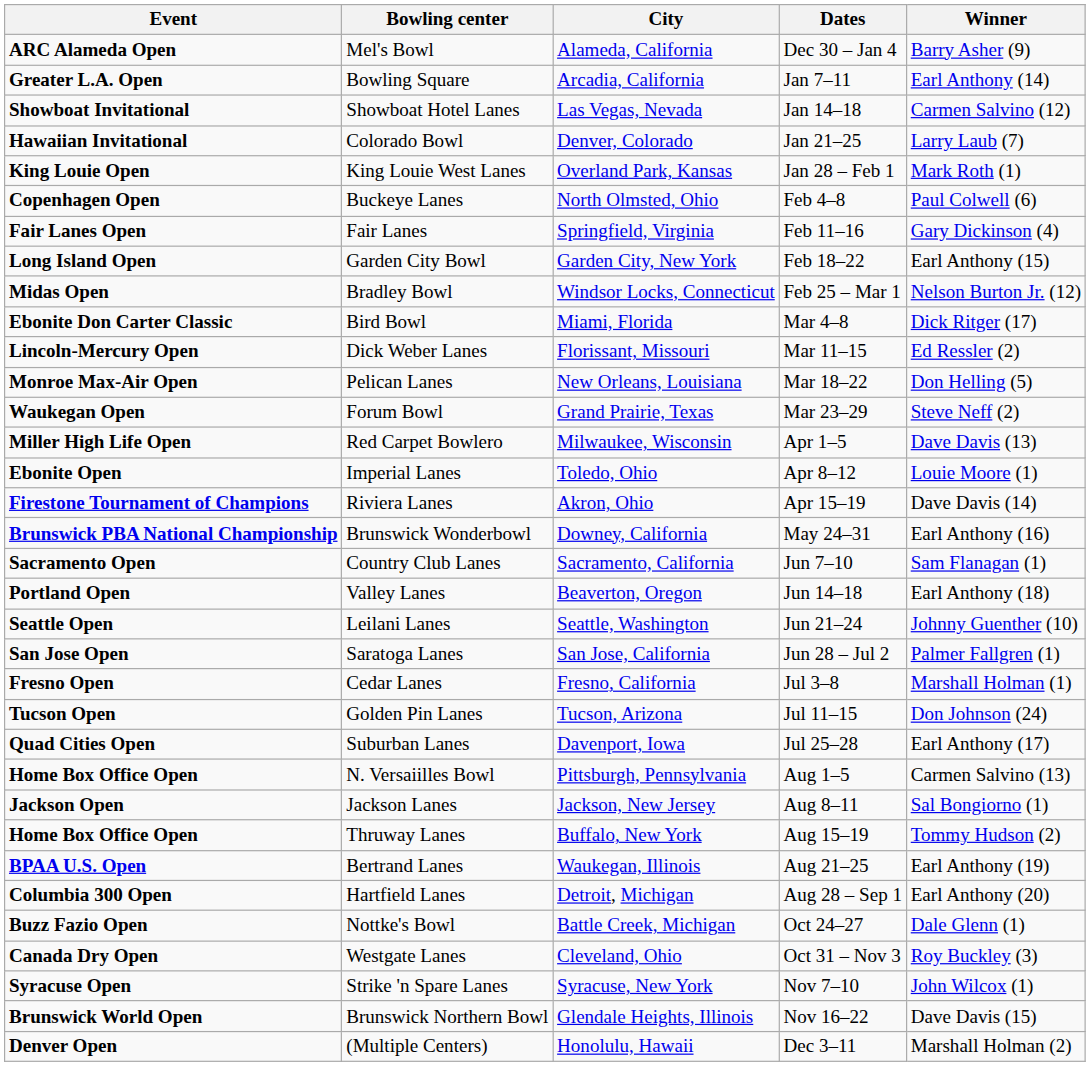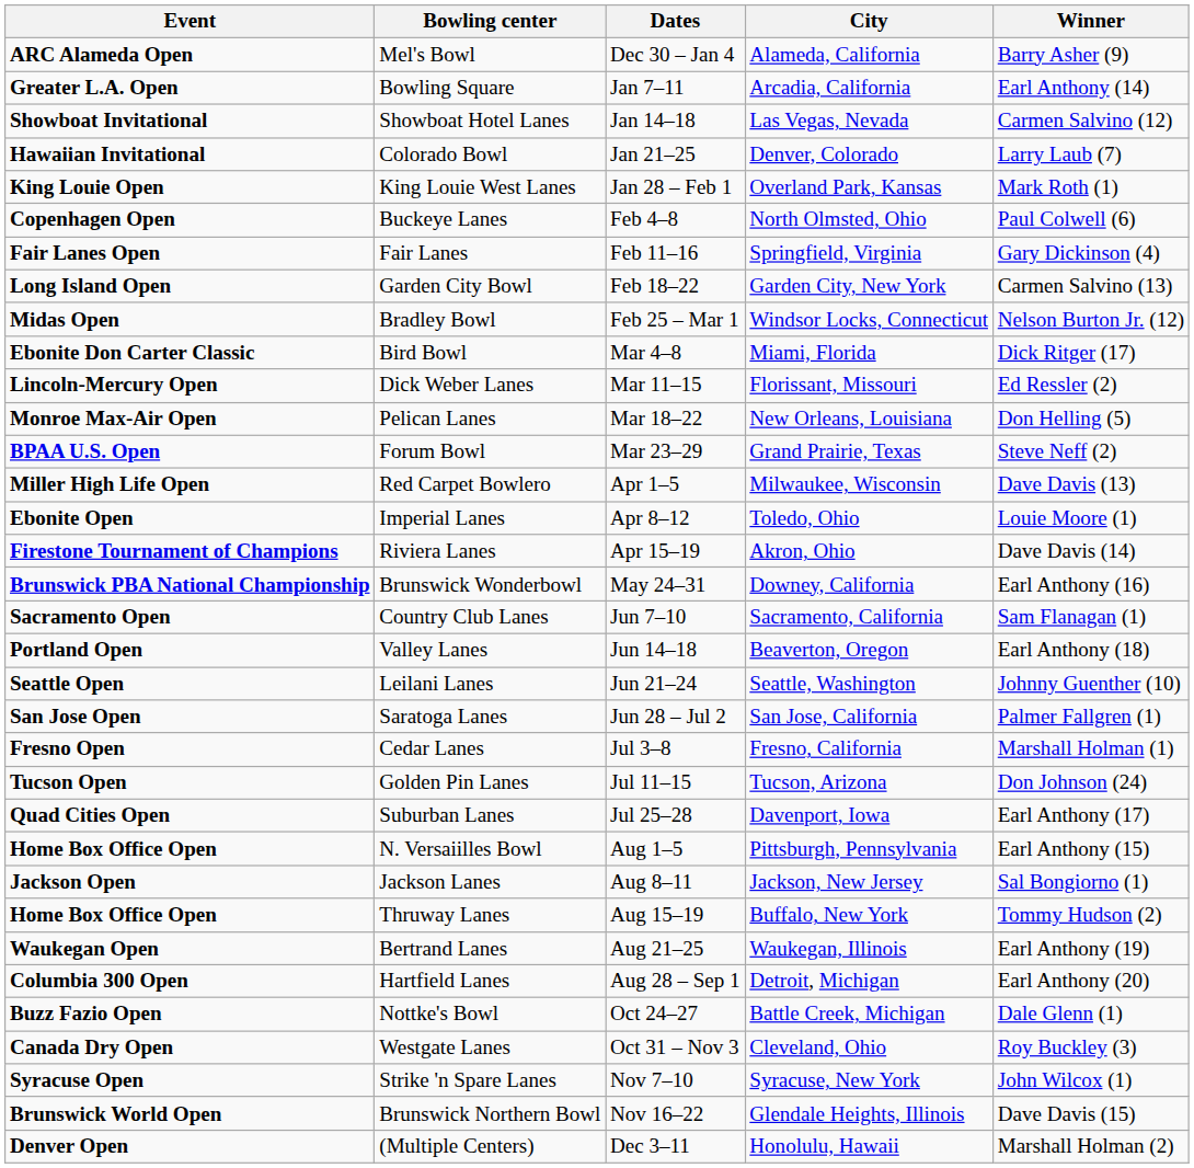 <table class="wikitable">
 <tr>
 <th>Event</th>
 <th>Bowling center</th>
+<th>Dates</th>
 <th>City</th>
-<th>Dates</th>
 <th>Winner</th>
 </tr>
 <tr>
 <td><strong>ARC Alameda Open</strong></td>
 <td>Mel's Bowl</td>
+<td>Dec 30 – Jan 4</td>
 <td><a href='#'>Alameda, California</a></td>
-<td>Dec 30 – Jan 4</td>
 <td><a href='#'>Barry Asher</a> (9)</td>
 </tr>
 <tr>
 <td><strong>Greater L.A. Open</strong></td>
 <td>Bowling Square</td>
+<td>Jan 7–11</td>
 <td><a href='#'>Arcadia, California</a></td>
-<td>Jan 7–11</td>
 <td><a href='#'>Earl Anthony</a> (14)</td>
 </tr>
 <tr>
 <td><strong>Showboat Invitational</strong></td>
 <td>Showboat Hotel Lanes</td>
+<td>Jan 14–18</td>
 <td><a href='#'>Las Vegas, Nevada</a></td>
-<td>Jan 14–18</td>
 <td><a href='#'>Carmen Salvino</a> (12)</td>
 </tr>
 <tr>
 <td><strong>Hawaiian Invitational</strong></td>
 <td>Colorado Bowl</td>
+<td>Jan 21–25</td>
 <td><a href='#'>Denver, Colorado</a></td>
-<td>Jan 21–25</td>
 <td><a href='#'>Larry Laub</a> (7)</td>
 </tr>
 <tr>
 <td><strong>King Louie Open</strong></td>
 <td>King Louie West Lanes</td>
+<td>Jan 28 – Feb 1</td>
 <td><a href='#'>Overland Park, Kansas</a></td>
-<td>Jan 28 – Feb 1</td>
 <td><a href='#'>Mark Roth</a> (1)</td>
 </tr>
 <tr>
 <td><strong>Copenhagen Open</strong></td>
 <td>Buckeye Lanes</td>
+<td>Feb 4–8</td>
 <td><a href='#'>North Olmsted, Ohio</a></td>
-<td>Feb 4–8</td>
 <td><a href='#'>Paul Colwell</a> (6)</td>
 </tr>
 <tr>
 <td><strong>Fair Lanes Open</strong></td>
 <td>Fair Lanes</td>
+<td>Feb 11–16</td>
 <td><a href='#'>Springfield, Virginia</a></td>
-<td>Feb 11–16</td>
 <td><a href='#'>Gary Dickinson</a> (4)</td>
 </tr>
 <tr>
 <td><strong>Long Island Open</strong></td>
 <td>Garden City Bowl</td>
+<td>Feb 18–22</td>
 <td><a href='#'>Garden City, New York</a></td>
-<td>Feb 18–22</td>
-<td>Earl Anthony (15)</td>
+<td>Carmen Salvino (13)</td>
 </tr>
 <tr>
 <td><strong>Midas Open</strong></td>
 <td>Bradley Bowl</td>
+<td>Feb 25 – Mar 1</td>
 <td><a href='#'>Windsor Locks, Connecticut</a></td>
-<td>Feb 25 – Mar 1</td>
 <td><a href='#'>Nelson Burton Jr.</a> (12)</td>
 </tr>
 <tr>
 <td><strong>Ebonite Don Carter Classic</strong></td>
 <td>Bird Bowl</td>
+<td>Mar 4–8</td>
 <td><a href='#'>Miami, Florida</a></td>
-<td>Mar 4–8</td>
 <td><a href='#'>Dick Ritger</a> (17)</td>
 </tr>
 <tr>
 <td><strong>Lincoln-Mercury Open</strong></td>
 <td>Dick Weber Lanes</td>
+<td>Mar 11–15</td>
 <td><a href='#'>Florissant, Missouri</a></td>
-<td>Mar 11–15</td>
 <td><a href='#'>Ed Ressler</a> (2)</td>
 </tr>
 <tr>
 <td><strong>Monroe Max-Air Open</strong></td>
 <td>Pelican Lanes</td>
+<td>Mar 18–22</td>
 <td><a href='#'>New Orleans, Louisiana</a></td>
-<td>Mar 18–22</td>
 <td><a href='#'>Don Helling</a> (5)</td>
 </tr>
 <tr>
-<td><strong>Waukegan Open</strong></td>
+<td><strong><a href='#'>BPAA U.S. Open</a></strong></td>
 <td>Forum Bowl</td>
+<td>Mar 23–29</td>
 <td><a href='#'>Grand Prairie, Texas</a></td>
-<td>Mar 23–29</td>
 <td><a href='#'>Steve Neff</a> (2)</td>
 </tr>
 <tr>
 <td><strong>Miller High Life Open</strong></td>
 <td>Red Carpet Bowlero</td>
+<td>Apr 1–5</td>
 <td><a href='#'>Milwaukee, Wisconsin</a></td>
-<td>Apr 1–5</td>
 <td><a href='#'>Dave Davis</a> (13)</td>
 </tr>
 <tr>
 <td><strong>Ebonite Open</strong></td>
 <td>Imperial Lanes</td>
+<td>Apr 8–12</td>
 <td><a href='#'>Toledo, Ohio</a></td>
-<td>Apr 8–12</td>
 <td><a href='#'>Louie Moore</a> (1)</td>
 </tr>
 <tr>
 <td><strong><a href='#'>Firestone Tournament of Champions</a></strong></td>
 <td>Riviera Lanes</td>
+<td>Apr 15–19</td>
 <td><a href='#'>Akron, Ohio</a></td>
-<td>Apr 15–19</td>
 <td>Dave Davis (14)</td>
 </tr>
 <tr>
 <td><strong><a href='#'>Brunswick PBA National Championship</a></strong></td>
 <td>Brunswick Wonderbowl</td>
+<td>May 24–31</td>
 <td><a href='#'>Downey, California</a></td>
-<td>May 24–31</td>
 <td>Earl Anthony (16)</td>
 </tr>
 <tr>
 <td><strong>Sacramento Open</strong></td>
 <td>Country Club Lanes</td>
+<td>Jun 7–10</td>
 <td><a href='#'>Sacramento, California</a></td>
-<td>Jun 7–10</td>
 <td><a href='#'>Sam Flanagan</a> (1)</td>
 </tr>
 <tr>
 <td><strong>Portland Open</strong></td>
 <td>Valley Lanes</td>
+<td>Jun 14–18</td>
 <td><a href='#'>Beaverton, Oregon</a></td>
-<td>Jun 14–18</td>
 <td>Earl Anthony (18)</td>
 </tr>
 <tr>
 <td><strong>Seattle Open</strong></td>
 <td>Leilani Lanes</td>
+<td>Jun 21–24</td>
 <td><a href='#'>Seattle, Washington</a></td>
-<td>Jun 21–24</td>
 <td><a href='#'>Johnny Guenther</a> (10)</td>
 </tr>
 <tr>
 <td><strong>San Jose Open</strong></td>
 <td>Saratoga Lanes</td>
+<td>Jun 28 – Jul 2</td>
 <td><a href='#'>San Jose, California</a></td>
-<td>Jun 28 – Jul 2</td>
 <td><a href='#'>Palmer Fallgren</a> (1)</td>
 </tr>
 <tr>
 <td><strong>Fresno Open</strong></td>
 <td>Cedar Lanes</td>
+<td>Jul 3–8</td>
 <td><a href='#'>Fresno, California</a></td>
-<td>Jul 3–8</td>
 <td><a href='#'>Marshall Holman</a> (1)</td>
 </tr>
 <tr>
 <td><strong>Tucson Open</strong></td>
 <td>Golden Pin Lanes</td>
+<td>Jul 11–15</td>
 <td><a href='#'>Tucson, Arizona</a></td>
-<td>Jul 11–15</td>
 <td><a href='#'>Don Johnson</a> (24)</td>
 </tr>
 <tr>
 <td><strong>Quad Cities Open</strong></td>
 <td>Suburban Lanes</td>
+<td>Jul 25–28</td>
 <td><a href='#'>Davenport, Iowa</a></td>
-<td>Jul 25–28</td>
 <td>Earl Anthony (17)</td>
 </tr>
 <tr>
 <td><strong>Home Box Office Open</strong></td>
 <td>N. Versaiilles Bowl</td>
+<td>Aug 1–5</td>
 <td><a href='#'>Pittsburgh, Pennsylvania</a></td>
-<td>Aug 1–5</td>
-<td>Carmen Salvino (13)</td>
+<td>Earl Anthony (15)</td>
 </tr>
 <tr>
 <td><strong>Jackson Open</strong></td>
 <td>Jackson Lanes</td>
+<td>Aug 8–11</td>
 <td><a href='#'>Jackson, New Jersey</a></td>
-<td>Aug 8–11</td>
 <td><a href='#'>Sal Bongiorno</a> (1)</td>
 </tr>
 <tr>
 <td><strong>Home Box Office Open</strong></td>
 <td>Thruway Lanes</td>
+<td>Aug 15–19</td>
 <td><a href='#'>Buffalo, New York</a></td>
-<td>Aug 15–19</td>
 <td><a href='#'>Tommy Hudson</a>  (2)</td>
 </tr>
 <tr>
-<td><strong><a href='#'>BPAA U.S. Open</a></strong></td>
+<td><strong>Waukegan Open</strong></td>
 <td>Bertrand Lanes</td>
+<td>Aug 21–25</td>
 <td><a href='#'>Waukegan, Illinois</a></td>
-<td>Aug 21–25</td>
 <td>Earl Anthony (19)</td>
 </tr>
 <tr>
 <td><strong>Columbia 300 Open</strong></td>
 <td>Hartfield Lanes</td>
+<td>Aug 28 – Sep 1</td>
 <td><a href='#'>Detroit</a>, <a href='#'>Michigan</a></td>
-<td>Aug 28 – Sep 1</td>
 <td>Earl Anthony (20)</td>
 </tr>
 <tr>
 <td><strong>Buzz Fazio Open</strong></td>
 <td>Nottke's Bowl</td>
+<td>Oct 24–27</td>
 <td><a href='#'>Battle Creek, Michigan</a></td>
-<td>Oct 24–27</td>
 <td><a href='#'>Dale Glenn</a> (1)</td>
 </tr>
 <tr>
 <td><strong>Canada Dry Open</strong></td>
 <td>Westgate Lanes</td>
+<td>Oct 31 – Nov 3</td>
 <td><a href='#'>Cleveland, Ohio</a></td>
-<td>Oct 31 – Nov 3</td>
 <td><a href='#'>Roy Buckley</a> (3)</td>
 </tr>
 <tr>
 <td><strong>Syracuse Open</strong></td>
 <td>Strike 'n Spare Lanes</td>
+<td>Nov 7–10</td>
 <td><a href='#'>Syracuse, New York</a></td>
-<td>Nov 7–10</td>
 <td><a href='#'>John Wilcox</a> (1)</td>
 </tr>
 <tr>
 <td><strong>Brunswick World Open</strong></td>
 <td>Brunswick Northern Bowl</td>
+<td>Nov 16–22</td>
 <td><a href='#'>Glendale Heights, Illinois</a></td>
-<td>Nov 16–22</td>
 <td>Dave Davis (15)</td>
 </tr>
 <tr>
 <td><strong>Denver Open</strong></td>
 <td>(Multiple Centers)</td>
+<td>Dec 3–11</td>
 <td><a href='#'>Honolulu, Hawaii</a></td>
-<td>Dec 3–11</td>
 <td>Marshall Holman (2)</td>
 </tr>
 </table>
